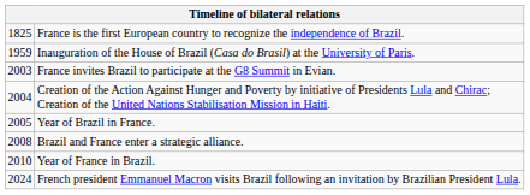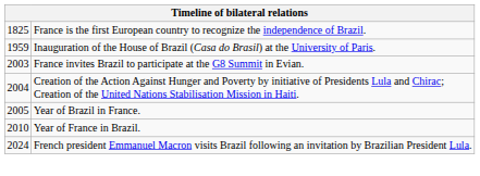 <table class="wikitable">
 <tr>
 <th colspan="2"><strong>Timeline of bilateral relations</strong></th>
 </tr>
 <tr>
 <td>1825</td>
 <td>France is the first European country to recognize the <a href='#'>independence of Brazil</a>.</td>
 </tr>
 <tr>
 <td>1959</td>
 <td>Inauguration of the House of Brazil (<em>Casa do Brasil</em>) at the <a href='#'>University of Paris</a>.</td>
 </tr>
 <tr>
 <td>2003</td>
 <td>France invites Brazil to participate at the <a href='#'>G8 Summit</a> in Evian.</td>
 </tr>
 <tr>
 <td>2004</td>
 <td>Creation of the Action Against Hunger and Poverty by initiative of Presidents <a href='#'>Lula</a> and <a href='#'>Chirac</a>;<br> Creation of the <a href='#'>United Nations Stabilisation Mission in Haiti</a>.</td>
 </tr>
 <tr>
 <td>2005</td>
 <td>Year of Brazil in France.</td>
 </tr>
 <tr>
-<td>2008</td>
-<td>Brazil and France enter a strategic alliance.</td>
-</tr>
-<tr>
 <td>2010</td>
 <td>Year of France in Brazil.</td>
 </tr>
 <tr>
 <td>2024</td>
 <td>French president <a href='#'>Emmanuel Macron</a> visits Brazil following an invitation by Brazilian President <a href='#'>Lula</a>.</td>
 </tr>
 </table>
